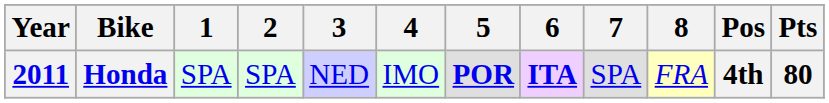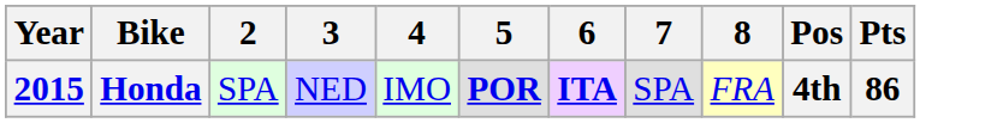 <table class="wikitable" style="text-align:center;">
 <tr>
 <th>Year</th>
 <th>Bike</th>
-<th>1</th>
 <th>2</th>
 <th>3</th>
 <th>4</th>
 <th>5</th>
 <th>6</th>
 <th>7</th>
 <th>8</th>
 <th>Pos</th>
 <th>Pts</th>
 </tr>
 <tr>
-<th><a href='#'>2011</a></th>
+<th><a href='#'>2015</a></th>
 <th><a href='#'>Honda</a></th>
-<td style="background:#dfffdf;"><a href='#'>SPA</a><br></td>
 <td style="background:#dfffdf;"><a href='#'>SPA</a><br></td>
 <td style="background:#cfcfff;"><a href='#'>NED</a><br></td>
 <td style="background:#dfffdf;"><a href='#'>IMO</a><br></td>
 <td style="background:#dfdfdf;"><strong><a href='#'>POR</a><br></strong></td>
 <td style="background:#efcfff;"><strong><a href='#'>ITA</a></strong><br></td>
 <td style="background:#dfdfdf;"><a href='#'>SPA</a><br></td>
 <td style="background:#ffffbf;"><em><a href='#'>FRA</a></em><br></td>
 <th>4th</th>
-<th>80</th>
+<th>86</th>
 </tr>
 </table>
